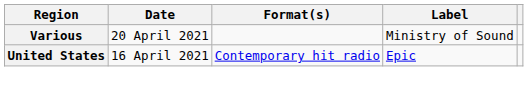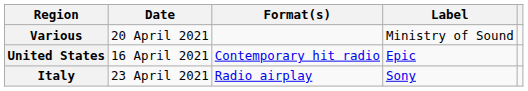 <table class="wikitable plainrowheaders">
 <tr>
 <th scope="col">Region</th>
 <th scope="col">Date</th>
 <th scope="col">Format(s)</th>
 <th scope="col">Label</th>
 <th scope="col"></th>
 </tr>
 <tr>
 <th scope="row">Various</th>
 <td>20 April 2021</td>
 <td></td>
 <td>Ministry of Sound</td>
 <td></td>
 </tr>
 <tr>
 <th scope="row">United States</th>
 <td>16 April 2021</td>
 <td><a href='#'>Contemporary hit radio</a></td>
 <td><a href='#'>Epic</a></td>
 <td></td>
 </tr>
+<tr>
+<th scope="row">Italy</th>
+<td>23 April 2021</td>
+<td><a href='#'>Radio airplay</a></td>
+<td><a href='#'>Sony</a></td>
+<td></td>
+</tr>
 </table>
